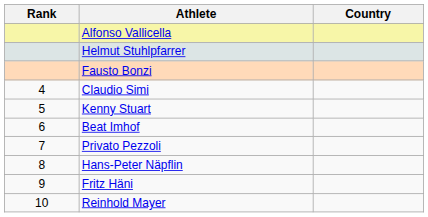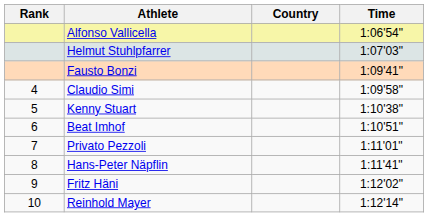 <table class="wikitable" width=40% style="font-size:90%; text-align:center;">
 <tr>
 <th>Rank</th>
 <th>Athlete</th>
 <th>Country</th>
+<th>Time</th>
 </tr>
 <tr bgcolor="#F7F6A8">
 <td></td>
 <td align=left><a href='#'>Alfonso Vallicella</a></td>
 <td align=left></td>
+<td>1:06'54"</td>
 </tr>
 <tr bgcolor="#DCE5E5">
 <td></td>
 <td align=left><a href='#'>Helmut Stuhlpfarrer</a></td>
 <td align=left></td>
+<td>1:07'03"</td>
 </tr>
 <tr bgcolor="#FFDAB9">
 <td></td>
 <td align=left><a href='#'>Fausto Bonzi</a></td>
 <td align=left></td>
+<td>1:09'41"</td>
 </tr>
 <tr>
 <td>4</td>
 <td align=left><a href='#'>Claudio Simi</a></td>
 <td align=left></td>
+<td>1:09'58"</td>
 </tr>
 <tr>
 <td>5</td>
 <td align=left><a href='#'>Kenny Stuart</a></td>
 <td align=left></td>
+<td>1:10'38"</td>
 </tr>
 <tr>
 <td>6</td>
 <td align=left><a href='#'>Beat Imhof</a></td>
 <td align=left></td>
+<td>1:10'51"</td>
 </tr>
 <tr>
 <td>7</td>
 <td align=left><a href='#'>Privato Pezzoli</a></td>
 <td align=left></td>
+<td>1:11'01"</td>
 </tr>
 <tr>
 <td>8</td>
 <td align=left><a href='#'>Hans-Peter Näpflin</a></td>
 <td align=left></td>
+<td>1:11'41"</td>
 </tr>
 <tr>
 <td>9</td>
 <td align=left><a href='#'>Fritz Häni</a></td>
 <td align=left></td>
+<td>1:12'02"</td>
 </tr>
 <tr>
 <td>10</td>
 <td align=left><a href='#'>Reinhold Mayer</a></td>
 <td align=left></td>
+<td>1:12'14"</td>
 </tr>
 </table>
